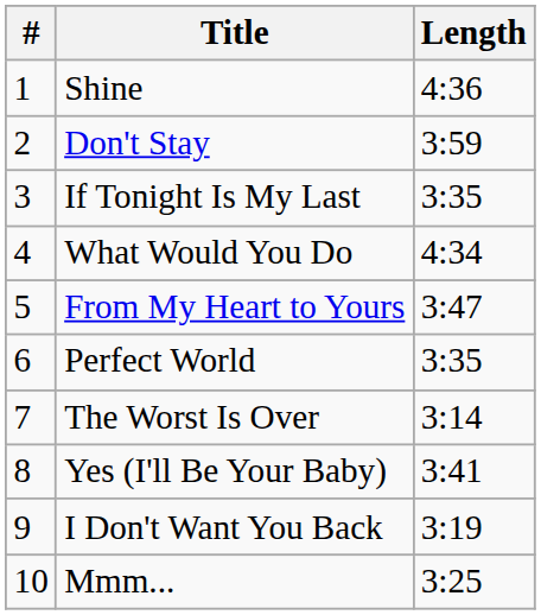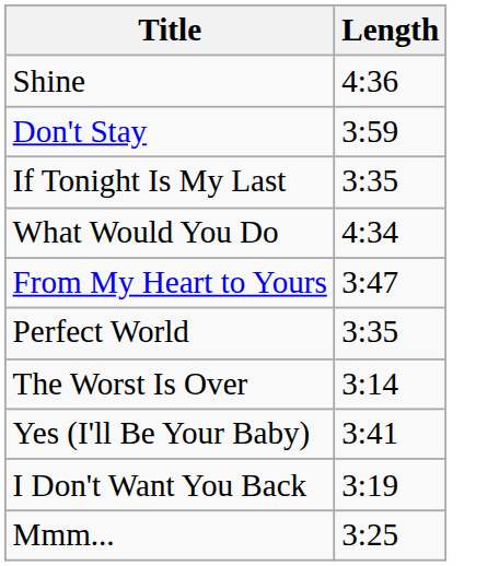 <table class="wikitable">
 <tr>
-<th>#</th>
 <th>Title</th>
 <th>Length</th>
 </tr>
 <tr>
-<td>1</td>
 <td>Shine</td>
 <td>4:36</td>
 </tr>
 <tr>
-<td>2</td>
 <td><a href='#'>Don't Stay</a></td>
 <td>3:59</td>
 </tr>
 <tr>
-<td>3</td>
 <td>If Tonight Is My Last</td>
 <td>3:35</td>
 </tr>
 <tr>
-<td>4</td>
 <td>What Would You Do</td>
 <td>4:34</td>
 </tr>
 <tr>
-<td>5</td>
 <td><a href='#'>From My Heart to Yours</a></td>
 <td>3:47</td>
 </tr>
 <tr>
-<td>6</td>
 <td>Perfect World</td>
 <td>3:35</td>
 </tr>
 <tr>
-<td>7</td>
 <td>The Worst Is Over</td>
 <td>3:14</td>
 </tr>
 <tr>
-<td>8</td>
 <td>Yes (I'll Be Your Baby)</td>
 <td>3:41</td>
 </tr>
 <tr>
-<td>9</td>
 <td>I Don't Want You Back</td>
 <td>3:19</td>
 </tr>
 <tr>
-<td>10</td>
 <td>Mmm...</td>
 <td>3:25</td>
 </tr>
 </table>
